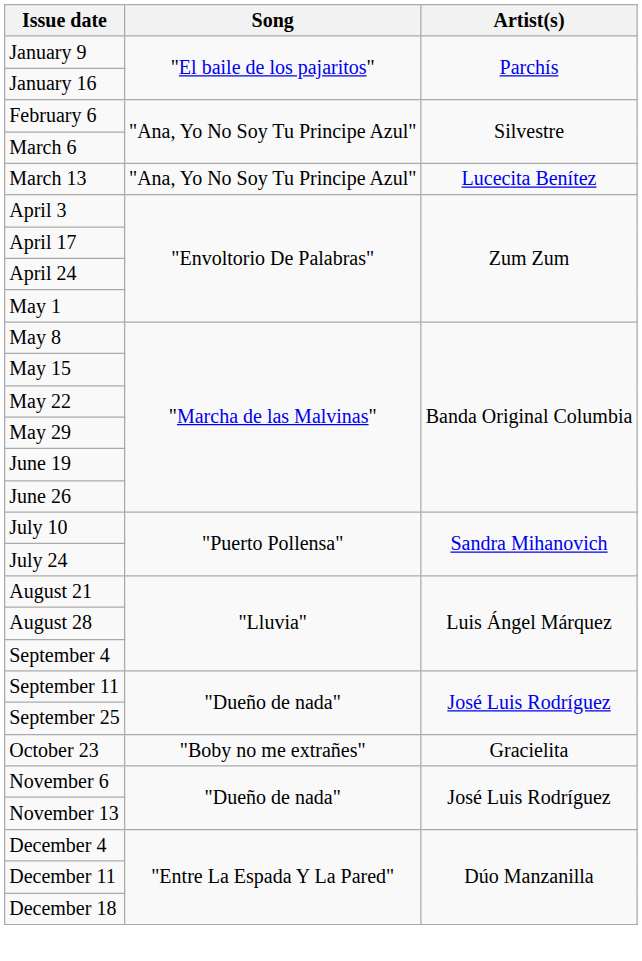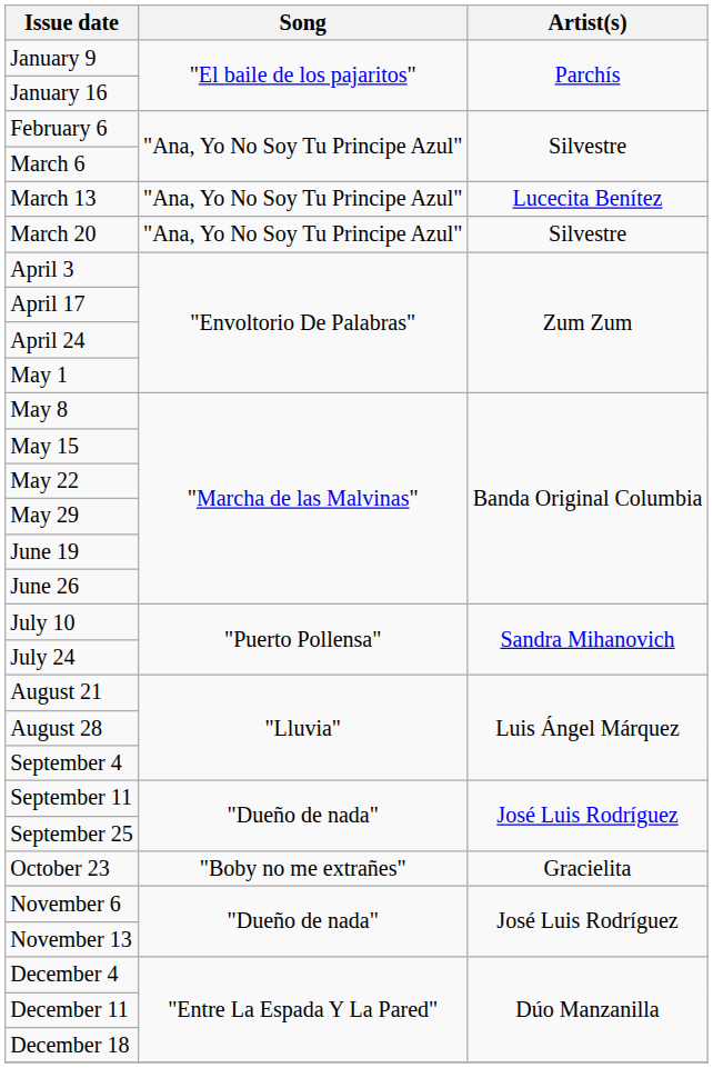 <table class="wikitable">
 <tr>
 <th>Issue date</th>
 <th>Song</th>
 <th>Artist(s)</th>
 </tr>
 <tr>
 <td>January 9</td>
 <td align="center" rowspan="2">"<a href='#'>El baile de los pajaritos</a>"</td>
 <td align="center" rowspan="2"><a href='#'>Parchís</a></td>
 </tr>
 <tr>
 <td>January 16</td>
 </tr>
 <tr>
 <td>February 6</td>
 <td align="center" rowspan="2">"Ana, Yo No Soy Tu Principe Azul"</td>
 <td align="center" rowspan="2">Silvestre</td>
 </tr>
 <tr>
 <td>March 6</td>
 </tr>
 <tr>
 <td>March 13</td>
 <td align="center" rowspan="1">"Ana, Yo No Soy Tu Principe Azul"</td>
 <td align="center" rowspan="1"><a href='#'>Lucecita Benítez</a></td>
+</tr>
+<tr>
+<td>March 20</td>
+<td align="center" rowspan="1">"Ana, Yo No Soy Tu Principe Azul"</td>
+<td align="center" rowspan="1">Silvestre</td>
 </tr>
 <tr>
 <td>April 3</td>
 <td align="center" rowspan="4">"Envoltorio De Palabras"</td>
 <td align="center" rowspan="4">Zum Zum</td>
 </tr>
 <tr>
 <td>April 17</td>
 </tr>
 <tr>
 <td>April 24</td>
 </tr>
 <tr>
 <td>May 1</td>
 </tr>
 <tr>
 <td>May 8</td>
 <td align="center" rowspan="6">"<a href='#'>Marcha de las Malvinas</a>"</td>
 <td align="center" rowspan="6">Banda Original Columbia</td>
 </tr>
 <tr>
 <td>May 15</td>
 </tr>
 <tr>
 <td>May 22</td>
 </tr>
 <tr>
 <td>May 29</td>
 </tr>
 <tr>
 <td>June 19</td>
 </tr>
 <tr>
 <td>June 26</td>
 </tr>
 <tr>
 <td>July 10</td>
 <td align="center" rowspan="2">"Puerto Pollensa"</td>
 <td align="center" rowspan="2"><a href='#'>Sandra Mihanovich</a></td>
 </tr>
 <tr>
 <td>July 24</td>
 </tr>
 <tr>
 <td>August 21</td>
 <td align="center" rowspan="3">"Lluvia"</td>
 <td align="center" rowspan="3">Luis Ángel Márquez</td>
 </tr>
 <tr>
 <td>August 28</td>
 </tr>
 <tr>
 <td>September 4</td>
 </tr>
 <tr>
 <td>September 11</td>
 <td align="center" rowspan="2">"Dueño de nada"</td>
 <td align="center" rowspan="2"><a href='#'>José Luis Rodríguez</a></td>
 </tr>
 <tr>
 <td>September 25</td>
 </tr>
 <tr>
 <td>October 23</td>
 <td align="center" rowspan="1">"Boby no me extrañes"</td>
 <td align="center" rowspan="1">Gracielita</td>
 </tr>
 <tr>
 <td>November 6</td>
 <td align="center" rowspan="2">"Dueño de nada"</td>
 <td align="center" rowspan="2">José Luis Rodríguez</td>
 </tr>
 <tr>
 <td>November 13</td>
 </tr>
 <tr>
 <td>December 4</td>
 <td align="center" rowspan="3">"Entre La Espada Y La Pared"</td>
 <td align="center" rowspan="3">Dúo Manzanilla</td>
 </tr>
 <tr>
 <td>December 11</td>
 </tr>
 <tr>
 <td>December 18</td>
 </tr>
 <tr>
 </tr>
 </table>
